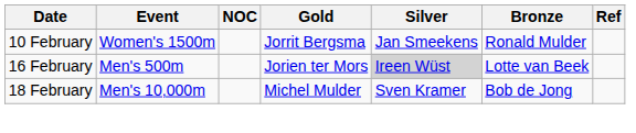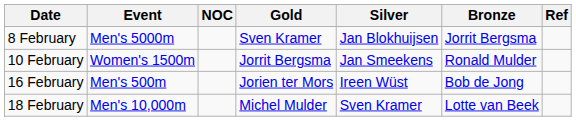 <table class="wikitable sortable">
 <tr>
 <th>Date</th>
 <th class="unsortable">Event</th>
 <th>NOC</th>
 <th class="unsortable">Gold</th>
 <th class="unsortable">Silver</th>
 <th class="unsortable">Bronze</th>
 <th class="unsortable">Ref<br></th>
+</tr>
+<tr>
+<td>8 February</td>
+<td><a href='#'>Men's 5000m</a></td>
+<td></td>
+<td><a href='#'>Sven Kramer</a></td>
+<td><a href='#'>Jan Blokhuijsen</a></td>
+<td><a href='#'>Jorrit Bergsma</a></td>
+<td></td>
 </tr>
 <tr>
 <td>10 February</td>
 <td><a href='#'>Women's 1500m</a></td>
 <td></td>
 <td><a href='#'>Jorrit Bergsma</a></td>
 <td><a href='#'>Jan Smeekens</a></td>
 <td><a href='#'>Ronald Mulder</a></td>
 <td></td>
 </tr>
 <tr>
 <td>16 February</td>
 <td><a href='#'>Men's 500m</a></td>
 <td></td>
 <td><a href='#'>Jorien ter Mors</a></td>
-<td style="background: lightgrey;"><a href='#'>Ireen Wüst</a></td>
-<td><a href='#'>Lotte van Beek</a></td>
+<td><a href='#'>Ireen Wüst</a></td>
+<td><a href='#'>Bob de Jong</a></td>
 <td></td>
 </tr>
 <tr>
 <td>18 February</td>
 <td><a href='#'>Men's 10,000m</a></td>
 <td></td>
 <td><a href='#'>Michel Mulder</a></td>
 <td><a href='#'>Sven Kramer</a></td>
-<td><a href='#'>Bob de Jong</a></td>
+<td><a href='#'>Lotte van Beek</a></td>
 <td></td>
 </tr>
 </table>
